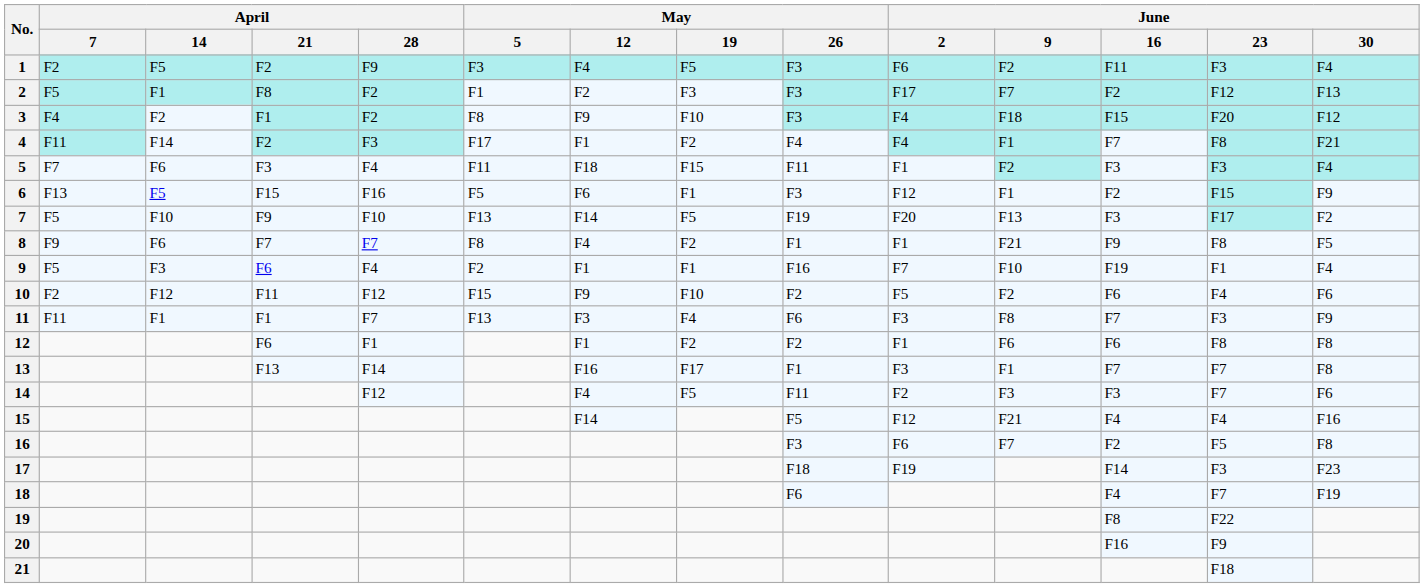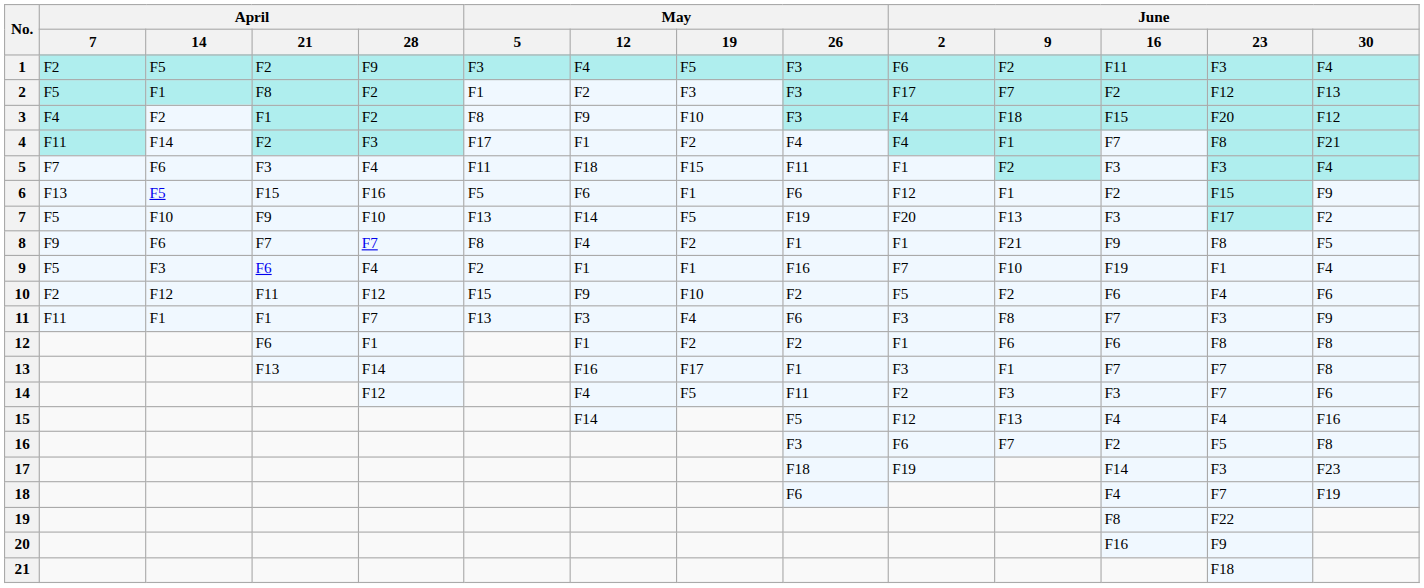 <table class="wikitable" style="font-size: 85%; width: 100%">
 <tr>
 <th rowspan=2 width=25>No.</th>
 <th colspan=4>April</th>
 <th colspan=4>May</th>
 <th colspan=5>June</th>
 </tr>
 <tr>
 <th>7</th>
 <th>14</th>
 <th>21</th>
 <th>28</th>
 <th>5</th>
 <th>12</th>
 <th>19</th>
 <th>26</th>
 <th>2</th>
 <th>9</th>
 <th>16</th>
 <th>23</th>
 <th>30</th>
 </tr>
 <tr>
 <th>1</th>
 <td style="background:#afeeee;"> F2</td>
 <td style="background:#afeeee;"> F5</td>
 <td style="background:#afeeee;"> F2</td>
 <td style="background:#afeeee;"> F9</td>
 <td style="background:#afeeee;"> F3</td>
 <td style="background:#afeeee;"> F4</td>
 <td style="background:#afeeee;"> F5</td>
 <td style="background:#afeeee;"> F3</td>
 <td style="background:#afeeee;"> F6</td>
 <td style="background:#afeeee;"> F2</td>
 <td style="background:#afeeee;"> F11</td>
 <td style="background:#afeeee;"> F3</td>
 <td style="background:#afeeee;"> F4</td>
 </tr>
 <tr>
 <th>2</th>
 <td style="background:#afeeee;"> F5</td>
 <td style="background:#afeeee;"> F1</td>
 <td style="background:#afeeee;"> F8</td>
 <td style="background:#afeeee;"> F2</td>
 <td style="background:#f0f8ff;"> F1</td>
 <td style="background:#f0f8ff;"> F2</td>
 <td style="background:#f0f8ff;"> F3</td>
 <td style="background:#afeeee;"> F3</td>
 <td style="background:#afeeee;"> F17</td>
 <td style="background:#afeeee;"> F7</td>
 <td style="background:#afeeee;"> F2</td>
 <td style="background:#afeeee;"> F12</td>
 <td style="background:#afeeee;"> F13</td>
 </tr>
 <tr>
 <th>3</th>
 <td style="background:#afeeee;"> F4</td>
 <td style="background:#f0f8ff;"> F2</td>
 <td style="background:#afeeee;"> F1</td>
 <td style="background:#afeeee;"> F2</td>
 <td style="background:#f0f8ff;"> F8</td>
 <td style="background:#f0f8ff;"> F9</td>
 <td style="background:#f0f8ff;"> F10</td>
 <td style="background:#afeeee;"> F3</td>
 <td style="background:#afeeee;"> F4</td>
 <td style="background:#afeeee;"> F18</td>
 <td style="background:#afeeee;"> F15</td>
 <td style="background:#afeeee;"> F20</td>
 <td style="background:#afeeee;"> F12</td>
 </tr>
 <tr>
 <th>4</th>
 <td style="background:#afeeee;"> F11</td>
 <td style="background:#f0f8ff;"> F14</td>
 <td style="background:#afeeee;"> F2</td>
 <td style="background:#afeeee;"> F3</td>
 <td style="background:#f0f8ff;"> F17</td>
 <td style="background:#f0f8ff;"> F1</td>
 <td style="background:#f0f8ff;"> F2</td>
 <td style="background:#f0f8ff;"> F4</td>
 <td style="background:#afeeee;"> F4</td>
 <td style="background:#afeeee;"> F1</td>
 <td style="background:#f0f8ff;"> F7</td>
 <td style="background:#afeeee;"> F8</td>
 <td style="background:#afeeee;"> F21</td>
 </tr>
 <tr>
 <th>5</th>
 <td style="background:#f0f8ff;"> F7</td>
 <td style="background:#f0f8ff;"> F6</td>
 <td style="background:#f0f8ff;"> F3</td>
 <td style="background:#f0f8ff;"> F4</td>
 <td style="background:#f0f8ff;"> F11</td>
 <td style="background:#f0f8ff;"> F18</td>
 <td style="background:#f0f8ff;"> F15</td>
 <td style="background:#f0f8ff;"> F11</td>
 <td style="background:#f0f8ff;"> F1</td>
 <td style="background:#afeeee;"> F2</td>
 <td style="background:#f0f8ff;"> F3</td>
 <td style="background:#afeeee;"> F3</td>
 <td style="background:#afeeee;"> F4</td>
 </tr>
 <tr>
 <th>6</th>
 <td style="background:#f0f8ff;"> F13</td>
 <td style="background:#f0f8ff;"> <a href='#'>F5</a></td>
 <td style="background:#f0f8ff;"> F15</td>
 <td style="background:#f0f8ff;"> F16</td>
 <td style="background:#f0f8ff;"> F5</td>
 <td style="background:#f0f8ff;"> F6</td>
 <td style="background:#f0f8ff;"> F1</td>
-<td style="background:#f0f8ff;"> F3</td>
+<td style="background:#f0f8ff;"> F6</td>
 <td style="background:#f0f8ff;"> F12</td>
 <td style="background:#f0f8ff;"> F1</td>
 <td style="background:#f0f8ff;"> F2</td>
 <td style="background:#afeeee;"> F15</td>
 <td style="background:#f0f8ff;"> F9</td>
 </tr>
 <tr>
 <th>7</th>
 <td style="background:#f0f8ff;"> F5</td>
 <td style="background:#f0f8ff;"> F10</td>
 <td style="background:#f0f8ff;"> F9</td>
 <td style="background:#f0f8ff;"> F10</td>
 <td style="background:#f0f8ff;"> F13</td>
 <td style="background:#f0f8ff;"> F14</td>
 <td style="background:#f0f8ff;"> F5</td>
 <td style="background:#f0f8ff;"> F19</td>
 <td style="background:#f0f8ff;"> F20</td>
 <td style="background:#f0f8ff;"> F13</td>
 <td style="background:#f0f8ff;"> F3</td>
 <td style="background:#afeeee;"> F17</td>
 <td style="background:#f0f8ff;"> F2</td>
 </tr>
 <tr>
 <th>8</th>
 <td style="background:#f0f8ff;"> F9</td>
 <td style="background:#f0f8ff;"> F6</td>
 <td style="background:#f0f8ff;"> F7</td>
 <td style="background:#f0f8ff;"> <a href='#'>F7</a></td>
 <td style="background:#f0f8ff;"> F8</td>
 <td style="background:#f0f8ff;"> F4</td>
 <td style="background:#f0f8ff;"> F2</td>
 <td style="background:#f0f8ff;"> F1</td>
 <td style="background:#f0f8ff;"> F1</td>
 <td style="background:#f0f8ff;"> F21</td>
 <td style="background:#f0f8ff;"> F9</td>
 <td style="background:#f0f8ff;"> F8</td>
 <td style="background:#f0f8ff;"> F5</td>
 </tr>
 <tr>
 <th>9</th>
 <td style="background:#f0f8ff;"> F5</td>
 <td style="background:#f0f8ff;"> F3</td>
 <td style="background:#f0f8ff;"> <a href='#'>F6</a></td>
 <td style="background:#f0f8ff;"> F4</td>
 <td style="background:#f0f8ff;"> F2</td>
 <td style="background:#f0f8ff;"> F1</td>
 <td style="background:#f0f8ff;"> F1</td>
 <td style="background:#f0f8ff;"> F16</td>
 <td style="background:#f0f8ff;"> F7</td>
 <td style="background:#f0f8ff;"> F10</td>
 <td style="background:#f0f8ff;"> F19</td>
 <td style="background:#f0f8ff;"> F1</td>
 <td style="background:#f0f8ff;"> F4</td>
 </tr>
 <tr>
 <th>10</th>
 <td style="background:#f0f8ff;"> F2</td>
 <td style="background:#f0f8ff;"> F12</td>
 <td style="background:#f0f8ff;"> F11</td>
 <td style="background:#f0f8ff;"> F12</td>
 <td style="background:#f0f8ff;"> F15</td>
 <td style="background:#f0f8ff;"> F9</td>
 <td style="background:#f0f8ff;"> F10</td>
 <td style="background:#f0f8ff;"> F2</td>
 <td style="background:#f0f8ff;"> F5</td>
 <td style="background:#f0f8ff;"> F2</td>
 <td style="background:#f0f8ff;"> F6</td>
 <td style="background:#f0f8ff;"> F4</td>
 <td style="background:#f0f8ff;"> F6</td>
 </tr>
 <tr>
 <th>11</th>
 <td style="background:#f0f8ff;"> F11</td>
 <td style="background:#f0f8ff;"> F1</td>
 <td style="background:#f0f8ff;"> F1</td>
 <td style="background:#f0f8ff;"> F7</td>
 <td style="background:#f0f8ff;"> F13</td>
 <td style="background:#f0f8ff;"> F3</td>
 <td style="background:#f0f8ff;"> F4</td>
 <td style="background:#f0f8ff;"> F6</td>
 <td style="background:#f0f8ff;"> F3</td>
 <td style="background:#f0f8ff;"> F8</td>
 <td style="background:#f0f8ff;"> F7</td>
 <td style="background:#f0f8ff;"> F3</td>
 <td style="background:#f0f8ff;"> F9</td>
 </tr>
 <tr>
 <th>12</th>
 <td></td>
 <td></td>
 <td style="background:#f0f8ff;"> F6</td>
 <td style="background:#f0f8ff;"> F1</td>
 <td></td>
 <td style="background:#f0f8ff;"> F1</td>
 <td style="background:#f0f8ff;"> F2</td>
 <td style="background:#f0f8ff;"> F2</td>
 <td style="background:#f0f8ff;"> F1</td>
 <td style="background:#f0f8ff;"> F6</td>
 <td style="background:#f0f8ff;"> F6</td>
 <td style="background:#f0f8ff;"> F8</td>
 <td style="background:#f0f8ff;"> F8</td>
 </tr>
 <tr>
 <th>13</th>
 <td></td>
 <td></td>
 <td style="background:#f0f8ff;"> F13</td>
 <td style="background:#f0f8ff;"> F14</td>
 <td></td>
 <td style="background:#f0f8ff;"> F16</td>
 <td style="background:#f0f8ff;"> F17</td>
 <td style="background:#f0f8ff;"> F1</td>
 <td style="background:#f0f8ff;"> F3</td>
 <td style="background:#f0f8ff;"> F1</td>
 <td style="background:#f0f8ff;"> F7</td>
 <td style="background:#f0f8ff;"> F7</td>
 <td style="background:#f0f8ff;"> F8</td>
 </tr>
 <tr>
 <th>14</th>
 <td></td>
 <td></td>
 <td></td>
 <td style="background:#f0f8ff;"> F12</td>
 <td></td>
 <td style="background:#f0f8ff;"> F4</td>
 <td style="background:#f0f8ff;"> F5</td>
 <td style="background:#f0f8ff;"> F11</td>
 <td style="background:#f0f8ff;"> F2</td>
 <td style="background:#f0f8ff;"> F3</td>
 <td style="background:#f0f8ff;"> F3</td>
 <td style="background:#f0f8ff;"> F7</td>
 <td style="background:#f0f8ff;"> F6</td>
 </tr>
 <tr>
 <th>15</th>
 <td></td>
 <td></td>
 <td></td>
 <td></td>
 <td></td>
 <td style="background:#f0f8ff;"> F14</td>
 <td></td>
 <td style="background:#f0f8ff;"> F5</td>
 <td style="background:#f0f8ff;"> F12</td>
-<td style="background:#f0f8ff;"> F21</td>
+<td style="background:#f0f8ff;"> F13</td>
 <td style="background:#f0f8ff;"> F4</td>
 <td style="background:#f0f8ff;"> F4</td>
 <td style="background:#f0f8ff;"> F16</td>
 </tr>
 <tr>
 <th>16</th>
 <td></td>
 <td></td>
 <td></td>
 <td></td>
 <td></td>
 <td></td>
 <td></td>
 <td style="background:#f0f8ff;"> F3</td>
 <td style="background:#f0f8ff;"> F6</td>
 <td style="background:#f0f8ff;"> F7</td>
 <td style="background:#f0f8ff;"> F2</td>
 <td style="background:#f0f8ff;"> F5</td>
 <td style="background:#f0f8ff;"> F8</td>
 </tr>
 <tr>
 <th>17</th>
 <td></td>
 <td></td>
 <td></td>
 <td></td>
 <td></td>
 <td></td>
 <td></td>
 <td style="background:#f0f8ff;"> F18</td>
 <td style="background:#f0f8ff;"> F19</td>
 <td></td>
 <td style="background:#f0f8ff;"> F14</td>
 <td style="background:#f0f8ff;"> F3</td>
 <td style="background:#f0f8ff;"> F23</td>
 </tr>
 <tr>
 <th>18</th>
 <td></td>
 <td></td>
 <td></td>
 <td></td>
 <td></td>
 <td></td>
 <td></td>
 <td style="background:#f0f8ff;"> F6</td>
 <td></td>
 <td></td>
 <td style="background:#f0f8ff;"> F4</td>
 <td style="background:#f0f8ff;"> F7</td>
 <td style="background:#f0f8ff;"> F19</td>
 </tr>
 <tr>
 <th>19</th>
 <td></td>
 <td></td>
 <td></td>
 <td></td>
 <td></td>
 <td></td>
 <td></td>
 <td></td>
 <td></td>
 <td></td>
 <td style="background:#f0f8ff;"> F8</td>
 <td style="background:#f0f8ff;"> F22</td>
 <td></td>
 </tr>
 <tr>
 <th>20</th>
 <td></td>
 <td></td>
 <td></td>
 <td></td>
 <td></td>
 <td></td>
 <td></td>
 <td></td>
 <td></td>
 <td></td>
 <td style="background:#f0f8ff;"> F16</td>
 <td style="background:#f0f8ff;"> F9</td>
 <td></td>
 </tr>
 <tr>
 <th>21</th>
 <td></td>
 <td></td>
 <td></td>
 <td></td>
 <td></td>
 <td></td>
 <td></td>
 <td></td>
 <td></td>
 <td></td>
 <td></td>
 <td style="background:#f0f8ff;"> F18</td>
 <td></td>
 </tr>
 </table>
